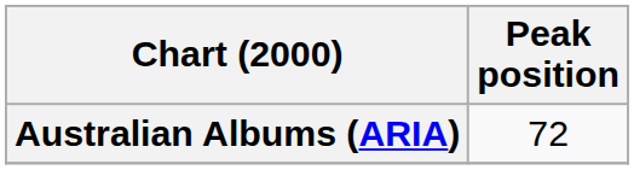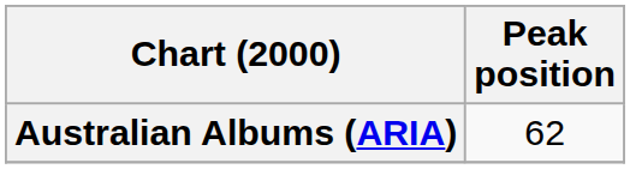 <table class="wikitable sortable plainrowheaders">
 <tr>
 <th scope="col">Chart (2000)</th>
 <th scope="col">Peak<br>position</th>
 </tr>
 <tr>
 <th scope="row">Australian Albums (<a href='#'>ARIA</a>)</th>
-<td align="center">72</td>
+<td align="center">62</td>
 </tr>
 <tr>
 </tr>
 <tr>
 </tr>
 <tr>
 </tr>
 <tr>
 </tr>
 <tr>
 </tr>
 <tr>
 </tr>
 <tr>
 </tr>
 <tr>
 </tr>
 <tr>
 </tr>
 <tr>
 </tr>
 <tr>
 </tr>
 <tr>
 </tr>
 <tr>
 </tr>
 </table>
